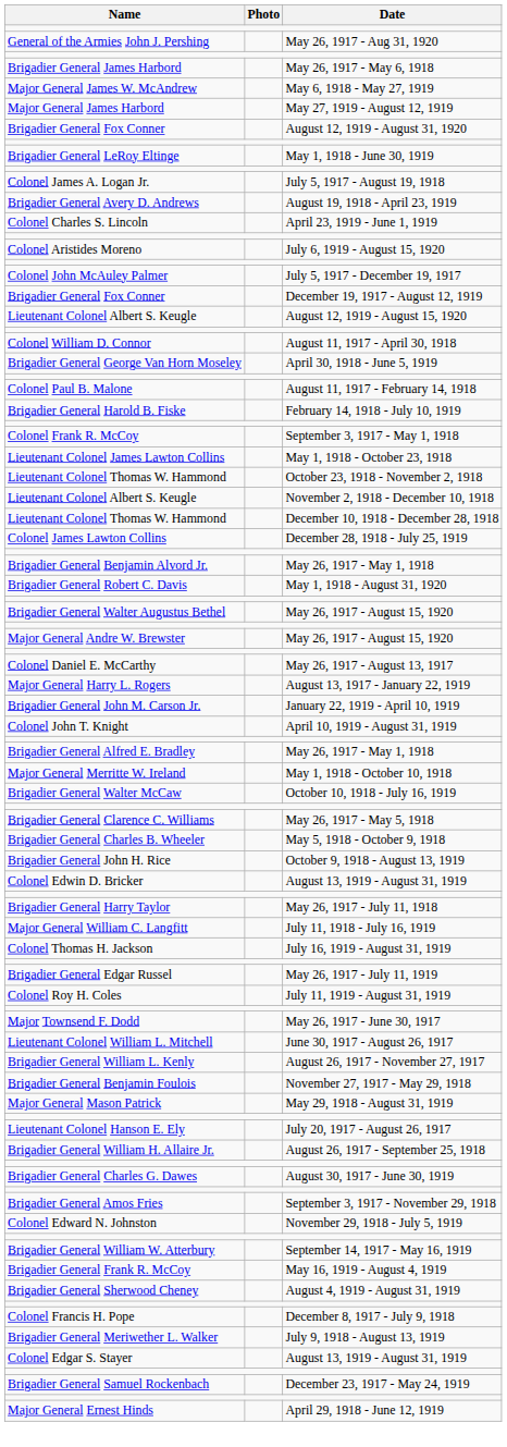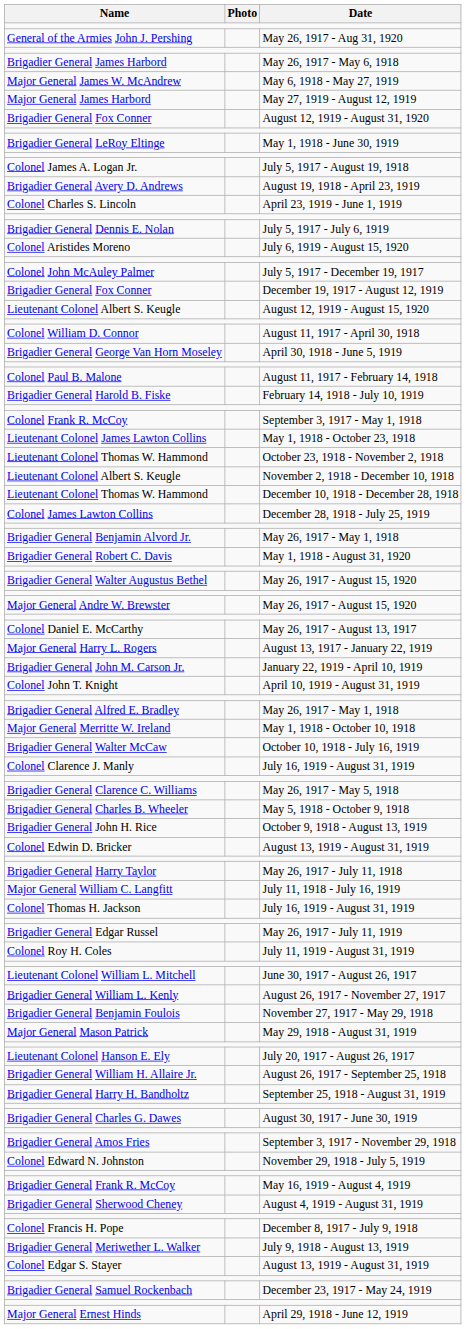 <table class="wikitable">
 <tr>
 <th>Name</th>
 <th>Photo</th>
 <th>Date</th>
 </tr>
 <tr>
 <td colspan=3></td>
 </tr>
 <tr>
 <td><a href='#'>General of the Armies</a> <a href='#'>John J. Pershing</a></td>
 <td></td>
 <td>May 26, 1917 - Aug 31, 1920</td>
 </tr>
 <tr>
 <td colspan=3></td>
 </tr>
 <tr>
 <td><a href='#'>Brigadier General</a> <a href='#'>James Harbord</a></td>
 <td></td>
 <td>May 26, 1917 - May 6, 1918</td>
 </tr>
 <tr>
 <td><a href='#'>Major General</a> <a href='#'>James W. McAndrew</a></td>
 <td></td>
 <td>May 6, 1918 - May 27, 1919</td>
 </tr>
 <tr>
 <td><a href='#'>Major General</a> <a href='#'>James Harbord</a></td>
 <td></td>
 <td>May 27, 1919 - August 12, 1919</td>
 </tr>
 <tr>
 <td><a href='#'>Brigadier General</a> <a href='#'>Fox Conner</a></td>
 <td></td>
 <td>August 12, 1919 - August 31, 1920</td>
 </tr>
 <tr>
 <td colspan=3></td>
 </tr>
 <tr>
 <td><a href='#'>Brigadier General</a> <a href='#'>LeRoy Eltinge</a></td>
 <td></td>
 <td>May 1, 1918 - June 30, 1919</td>
 </tr>
 <tr>
 <td colspan=3></td>
 </tr>
 <tr>
 <td><a href='#'>Colonel</a> James A. Logan Jr.</td>
 <td></td>
 <td>July 5, 1917 - August 19, 1918</td>
 </tr>
 <tr>
 <td><a href='#'>Brigadier General</a> <a href='#'>Avery D. Andrews</a></td>
 <td></td>
 <td>August 19, 1918 - April 23, 1919</td>
 </tr>
 <tr>
 <td><a href='#'>Colonel</a> Charles S. Lincoln</td>
 <td></td>
 <td>April 23, 1919 - June 1, 1919</td>
 </tr>
 <tr>
 <td colspan=3></td>
+</tr>
+<tr>
+<td><a href='#'>Brigadier General</a> <a href='#'>Dennis E. Nolan</a></td>
+<td></td>
+<td>July 5, 1917 - July 6, 1919</td>
 </tr>
 <tr>
 <td><a href='#'>Colonel</a> Aristides Moreno</td>
 <td></td>
 <td>July 6, 1919 - August 15, 1920</td>
 </tr>
 <tr>
 <td colspan=3></td>
 </tr>
 <tr>
 <td><a href='#'>Colonel</a> <a href='#'>John McAuley Palmer</a></td>
 <td></td>
 <td>July 5, 1917 - December 19, 1917</td>
 </tr>
 <tr>
 <td><a href='#'>Brigadier General</a> <a href='#'>Fox Conner</a></td>
 <td></td>
 <td>December 19, 1917 - August 12, 1919</td>
 </tr>
 <tr>
 <td><a href='#'>Lieutenant Colonel</a> Albert S. Keugle</td>
 <td></td>
 <td>August 12, 1919 - August 15, 1920</td>
 </tr>
 <tr>
 <td colspan=3></td>
 </tr>
 <tr>
 <td><a href='#'>Colonel</a> <a href='#'>William D. Connor</a></td>
 <td></td>
 <td>August 11, 1917 - April 30, 1918</td>
 </tr>
 <tr>
 <td><a href='#'>Brigadier General</a> <a href='#'>George Van Horn Moseley</a></td>
 <td></td>
 <td>April 30, 1918 - June 5, 1919</td>
 </tr>
 <tr>
 <td colspan=3></td>
 </tr>
 <tr>
 <td><a href='#'>Colonel</a> <a href='#'>Paul B. Malone</a></td>
 <td></td>
 <td>August 11, 1917 - February 14, 1918</td>
 </tr>
 <tr>
 <td><a href='#'>Brigadier General</a> <a href='#'>Harold B. Fiske</a></td>
 <td></td>
 <td>February 14, 1918 - July 10, 1919</td>
 </tr>
 <tr>
 <td colspan=3></td>
 </tr>
 <tr>
 <td><a href='#'>Colonel</a> <a href='#'>Frank R. McCoy</a></td>
 <td></td>
 <td>September 3, 1917 - May 1, 1918</td>
 </tr>
 <tr>
 <td><a href='#'>Lieutenant Colonel</a> <a href='#'>James Lawton Collins</a></td>
 <td></td>
 <td>May 1, 1918 - October 23, 1918</td>
 </tr>
 <tr>
 <td><a href='#'>Lieutenant Colonel</a> Thomas W. Hammond</td>
 <td></td>
 <td>October 23, 1918  - November 2, 1918</td>
 </tr>
 <tr>
 <td><a href='#'>Lieutenant Colonel</a> Albert S. Keugle</td>
 <td></td>
 <td>November 2, 1918 - December 10, 1918</td>
 </tr>
 <tr>
 <td><a href='#'>Lieutenant Colonel</a> Thomas W. Hammond</td>
 <td></td>
 <td>December 10, 1918  - December 28, 1918</td>
 </tr>
 <tr>
 <td><a href='#'>Colonel</a> <a href='#'>James Lawton Collins</a></td>
 <td></td>
 <td>December 28, 1918 - July 25, 1919</td>
 </tr>
 <tr>
 <td colspan=3></td>
 </tr>
 <tr>
 <td><a href='#'>Brigadier General</a> <a href='#'>Benjamin Alvord Jr.</a></td>
 <td></td>
 <td>May 26, 1917 - May 1, 1918</td>
 </tr>
 <tr>
 <td><a href='#'>Brigadier General</a> <a href='#'>Robert C. Davis</a></td>
 <td></td>
 <td>May 1, 1918 - August 31, 1920</td>
 </tr>
 <tr>
 <td colspan=3></td>
 </tr>
 <tr>
 <td><a href='#'>Brigadier General</a> <a href='#'>Walter Augustus Bethel</a></td>
 <td></td>
 <td>May 26, 1917 - August 15, 1920</td>
 </tr>
 <tr>
 <td colspan=3></td>
 </tr>
 <tr>
 <td><a href='#'>Major General</a> <a href='#'>Andre W. Brewster</a></td>
 <td></td>
 <td>May 26, 1917 - August 15, 1920</td>
 </tr>
 <tr>
 <td colspan=3></td>
 </tr>
 <tr>
 <td><a href='#'>Colonel</a> Daniel E. McCarthy</td>
 <td></td>
 <td>May 26, 1917 - August 13, 1917</td>
 </tr>
 <tr>
 <td><a href='#'>Major General</a> <a href='#'>Harry L. Rogers</a></td>
 <td></td>
 <td>August 13, 1917 - January 22, 1919</td>
 </tr>
 <tr>
 <td><a href='#'>Brigadier General</a> <a href='#'>John M. Carson Jr.</a></td>
 <td></td>
 <td>January 22, 1919 - April 10, 1919</td>
 </tr>
 <tr>
 <td><a href='#'>Colonel</a> John T. Knight</td>
 <td></td>
 <td>April 10, 1919 - August 31, 1919</td>
 </tr>
 <tr>
 <td colspan=3></td>
 </tr>
 <tr>
 <td><a href='#'>Brigadier General</a> <a href='#'>Alfred E. Bradley</a></td>
 <td></td>
 <td>May 26, 1917 - May 1, 1918</td>
 </tr>
 <tr>
 <td><a href='#'>Major General</a> <a href='#'>Merritte W. Ireland</a></td>
 <td></td>
 <td>May 1, 1918 - October 10, 1918</td>
 </tr>
 <tr>
 <td><a href='#'>Brigadier General</a> <a href='#'>Walter McCaw</a></td>
 <td></td>
 <td>October 10, 1918 - July 16, 1919</td>
 </tr>
 <tr>
+<td><a href='#'>Colonel</a> Clarence J. Manly</td>
+<td></td>
+<td>July 16, 1919 - August 31, 1919</td>
+</tr>
+<tr>
 <td colspan=3></td>
 </tr>
 <tr>
 <td><a href='#'>Brigadier General</a> <a href='#'>Clarence C. Williams</a></td>
 <td></td>
 <td>May 26, 1917 - May 5, 1918</td>
 </tr>
 <tr>
 <td><a href='#'>Brigadier General</a> <a href='#'>Charles B. Wheeler</a></td>
 <td></td>
 <td>May 5, 1918 - October 9, 1918</td>
 </tr>
 <tr>
 <td><a href='#'>Brigadier General</a> John H. Rice</td>
 <td></td>
 <td>October 9, 1918 - August 13, 1919</td>
 </tr>
 <tr>
 <td><a href='#'>Colonel</a> Edwin D. Bricker</td>
 <td></td>
 <td>August 13, 1919 - August 31, 1919</td>
 </tr>
 <tr>
 <td colspan=3></td>
 </tr>
 <tr>
 <td><a href='#'>Brigadier General</a> <a href='#'>Harry Taylor</a></td>
 <td></td>
 <td>May 26, 1917 - July 11, 1918</td>
 </tr>
 <tr>
 <td><a href='#'>Major General</a> <a href='#'>William C. Langfitt</a></td>
 <td></td>
 <td>July 11, 1918 - July 16, 1919</td>
 </tr>
 <tr>
 <td><a href='#'>Colonel</a> Thomas H. Jackson</td>
 <td></td>
 <td>July 16, 1919 - August 31, 1919</td>
 </tr>
 <tr>
 <td colspan=3></td>
 </tr>
 <tr>
 <td><a href='#'>Brigadier General</a> Edgar Russel</td>
 <td></td>
 <td>May 26, 1917 - July 11, 1919</td>
 </tr>
 <tr>
 <td><a href='#'>Colonel</a> Roy H. Coles</td>
 <td></td>
 <td>July 11, 1919 - August 31, 1919</td>
 </tr>
 <tr>
 <td colspan=3></td>
 </tr>
 <tr>
-<td><a href='#'>Major</a> <a href='#'>Townsend F. Dodd</a></td>
-<td></td>
-<td>May 26, 1917 - June 30, 1917</td>
-</tr>
-<tr>
 <td><a href='#'>Lieutenant Colonel</a> <a href='#'>William L. Mitchell</a></td>
 <td></td>
 <td>June 30, 1917 - August 26, 1917</td>
 </tr>
 <tr>
 <td><a href='#'>Brigadier General</a> <a href='#'>William L. Kenly</a></td>
 <td></td>
 <td>August 26, 1917 - November 27, 1917</td>
 </tr>
 <tr>
 <td><a href='#'>Brigadier General</a> <a href='#'>Benjamin Foulois</a></td>
 <td></td>
 <td>November 27, 1917 - May 29, 1918</td>
 </tr>
 <tr>
 <td><a href='#'>Major General</a> <a href='#'>Mason Patrick</a></td>
 <td></td>
 <td>May 29, 1918 - August 31, 1919</td>
 </tr>
 <tr>
 <td colspan=3></td>
 </tr>
 <tr>
 <td><a href='#'>Lieutenant Colonel</a> <a href='#'>Hanson E. Ely</a></td>
 <td></td>
 <td>July 20, 1917 - August 26, 1917</td>
 </tr>
 <tr>
 <td><a href='#'>Brigadier General</a> <a href='#'>William H. Allaire Jr.</a></td>
 <td></td>
 <td>August 26, 1917 - September 25, 1918</td>
 </tr>
 <tr>
+<td><a href='#'>Brigadier General</a> <a href='#'>Harry H. Bandholtz</a></td>
+<td></td>
+<td>September 25, 1918 - August 31, 1919</td>
+</tr>
+<tr>
 <td colspan=3></td>
 </tr>
 <tr>
 <td><a href='#'>Brigadier General</a> <a href='#'>Charles G. Dawes</a></td>
 <td></td>
 <td>August 30, 1917 - June 30, 1919</td>
 </tr>
 <tr>
 <td colspan=3></td>
 </tr>
 <tr>
 <td><a href='#'>Brigadier General</a> <a href='#'>Amos Fries</a></td>
 <td></td>
 <td>September 3, 1917 - November 29, 1918</td>
 </tr>
 <tr>
 <td><a href='#'>Colonel</a> Edward N. Johnston</td>
 <td></td>
 <td>November 29, 1918 - July 5, 1919</td>
 </tr>
 <tr>
 <td colspan=3></td>
-</tr>
-<tr>
-<td><a href='#'>Brigadier General</a> <a href='#'>William W. Atterbury</a></td>
-<td></td>
-<td>September 14, 1917 - May 16, 1919</td>
 </tr>
 <tr>
 <td><a href='#'>Brigadier General</a> <a href='#'>Frank R. McCoy</a></td>
 <td></td>
 <td>May 16, 1919 - August 4, 1919</td>
 </tr>
 <tr>
 <td><a href='#'>Brigadier General</a> <a href='#'>Sherwood Cheney</a></td>
 <td></td>
 <td>August 4, 1919 - August 31, 1919</td>
 </tr>
 <tr>
 <td colspan=3></td>
 </tr>
 <tr>
 <td><a href='#'>Colonel</a> Francis H. Pope</td>
 <td></td>
 <td>December 8, 1917 - July 9, 1918</td>
 </tr>
 <tr>
 <td><a href='#'>Brigadier General</a> <a href='#'>Meriwether L. Walker</a></td>
 <td></td>
 <td>July 9, 1918 - August 13, 1919</td>
 </tr>
 <tr>
 <td><a href='#'>Colonel</a> Edgar S. Stayer</td>
 <td></td>
 <td>August 13, 1919 - August 31, 1919</td>
 </tr>
 <tr>
 <td colspan=3></td>
 </tr>
 <tr>
 <td><a href='#'>Brigadier General</a> <a href='#'>Samuel Rockenbach</a></td>
 <td></td>
 <td>December 23, 1917 - May 24, 1919</td>
 </tr>
 <tr>
 <td colspan=3></td>
 </tr>
 <tr>
 <td><a href='#'>Major General</a> <a href='#'>Ernest Hinds</a></td>
 <td></td>
 <td>April 29, 1918 - June 12, 1919</td>
 </tr>
 </table>
